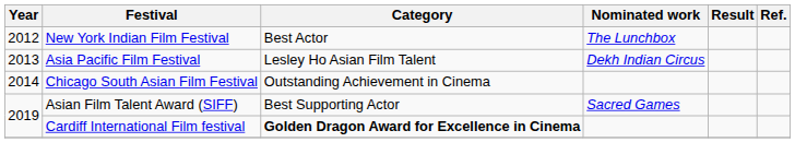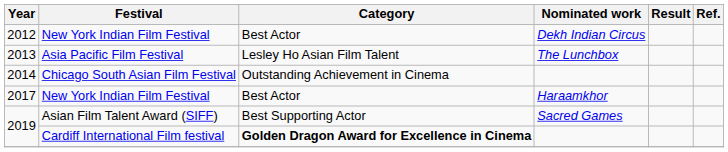 <table class="wikitable sortable">
 <tr>
 <th>Year</th>
 <th>Festival</th>
 <th>Category</th>
 <th>Nominated work</th>
 <th>Result</th>
 <th>Ref.</th>
 </tr>
 <tr>
 <td>2012</td>
 <td><a href='#'>New York Indian Film Festival</a></td>
 <td>Best Actor</td>
-<td><em><a href='#'>The Lunchbox</a></em></td>
+<td><em><a href='#'>Dekh Indian Circus</a></em></td>
 <td></td>
 <td></td>
 </tr>
 <tr>
 <td>2013</td>
 <td><a href='#'>Asia Pacific Film Festival</a></td>
 <td>Lesley Ho Asian Film Talent</td>
-<td><em><a href='#'>Dekh Indian Circus</a></em></td>
+<td><em><a href='#'>The Lunchbox</a></em></td>
 <td></td>
 <td></td>
 </tr>
 <tr>
 <td>2014</td>
 <td><a href='#'>Chicago South Asian Film Festival</a></td>
 <td>Outstanding Achievement in Cinema</td>
 <td></td>
+<td></td>
+<td></td>
+</tr>
+<tr>
+<td>2017</td>
+<td><a href='#'>New York Indian Film Festival</a></td>
+<td>Best Actor</td>
+<td><em><a href='#'>Haraamkhor</a></em></td>
 <td></td>
 <td></td>
 </tr>
 <tr>
 <td rowspan="2">2019</td>
 <td>Asian Film Talent Award (<a href='#'>SIFF</a>)</td>
 <td>Best Supporting Actor</td>
 <td><em><a href='#'>Sacred Games</a></em></td>
 <td></td>
 <td></td>
 </tr>
 <tr>
 <td><a href='#'>Cardiff International Film festival</a></td>
 <td><strong>Golden Dragon Award for Excellence in Cinema</strong></td>
 <td></td>
 <td></td>
 <td></td>
 </tr>
 <tr>
 </tr>
 </table>
